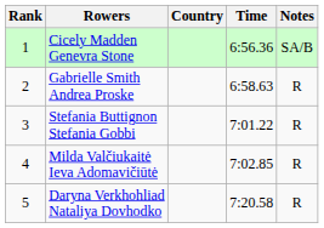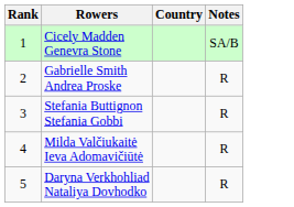 <table class="wikitable" style="text-align:center">
 <tr>
 <th>Rank</th>
 <th>Rowers</th>
 <th>Country</th>
-<th>Time</th>
 <th>Notes</th>
 </tr>
 <tr bgcolor=ccffcc>
 <td>1</td>
 <td align="left"><a href='#'>Cicely Madden</a><br><a href='#'>Genevra Stone</a></td>
 <td align="left"></td>
-<td>6:56.36</td>
 <td>SA/B</td>
 </tr>
 <tr>
 <td>2</td>
 <td align="left"><a href='#'>Gabrielle Smith</a><br><a href='#'>Andrea Proske</a></td>
 <td align="left"></td>
-<td>6:58.63</td>
 <td>R</td>
 </tr>
 <tr>
 <td>3</td>
 <td align="left"><a href='#'>Stefania Buttignon</a><br><a href='#'>Stefania Gobbi</a></td>
 <td align="left"></td>
-<td>7:01.22</td>
 <td>R</td>
 </tr>
 <tr>
 <td>4</td>
 <td align="left"><a href='#'>Milda Valčiukaitė</a><br><a href='#'>Ieva Adomavičiūtė</a></td>
 <td align="left"></td>
-<td>7:02.85</td>
 <td>R</td>
 </tr>
 <tr>
 <td>5</td>
 <td align="left"><a href='#'>Daryna Verkhohliad</a><br><a href='#'>Nataliya Dovhodko</a></td>
 <td align="left"></td>
-<td>7:20.58</td>
 <td>R</td>
 </tr>
 </table>
